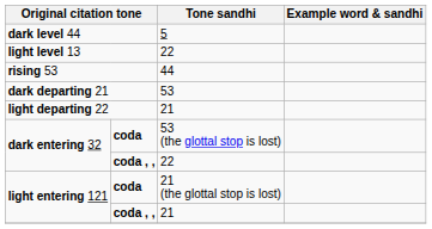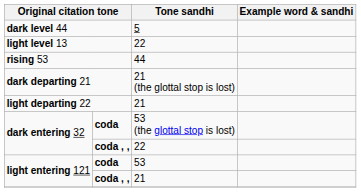 <table class="wikitable">
 <tr>
 <th colspan="2">Original citation tone</th>
 <th>Tone sandhi</th>
 <th>Example word & sandhi</th>
 </tr>
 <tr>
 <td colspan="2"><strong>dark level</strong> 44</td>
 <td><u>5</u></td>
 <td></td>
 </tr>
 <tr>
 <td colspan="2"><strong>light level</strong> 13</td>
 <td>22</td>
 <td></td>
 </tr>
 <tr>
 <td colspan="2"><strong>rising</strong> 53</td>
 <td>44</td>
 <td></td>
 </tr>
 <tr>
 <td colspan="2"><strong>dark departing</strong> 21</td>
-<td>53</td>
+<td>21<br>(the glottal stop  is lost)</td>
 <td></td>
 </tr>
 <tr>
 <td colspan="2"><strong>light departing</strong> 22</td>
 <td>21</td>
 <td></td>
 </tr>
 <tr>
 <td rowspan="2"><strong>dark entering</strong> <u>32</u></td>
 <td><strong>coda </strong></td>
 <td>53<br>(the <a href='#'>glottal stop</a>  is lost)</td>
 <td></td>
 </tr>
 <tr>
 <td><strong>coda , , </strong></td>
 <td>22</td>
 <td></td>
 </tr>
 <tr>
 <td rowspan="2"><strong>light entering</strong> <u>121</u></td>
 <td><strong>coda </strong></td>
-<td>21<br>(the glottal stop  is lost)</td>
+<td>53</td>
 <td></td>
 </tr>
 <tr>
 <td><strong>coda , , </strong></td>
 <td>21</td>
 <td></td>
 </tr>
 <tr>
 </tr>
 </table>
